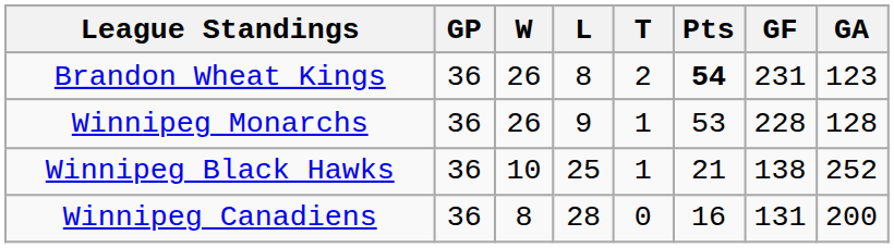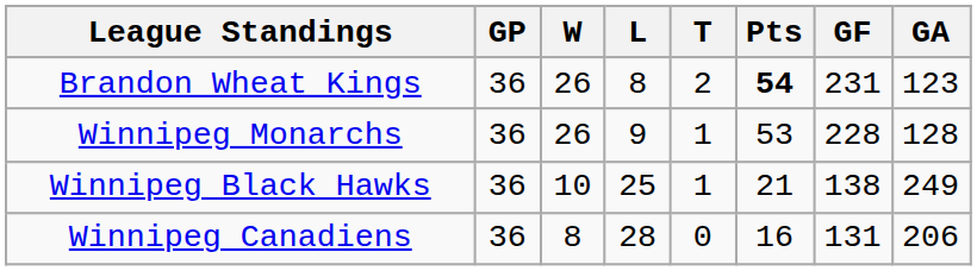 <table class="wikitable" style="text-align:center">
 <tr>
 <th width="45%">League Standings</th>
 <th width="6.25%">GP</th>
 <th width="6.25%">W</th>
 <th width="6.25%">L</th>
 <th width="6.25%">T</th>
 <th width="7.5%">Pts</th>
 <th width="7.5%">GF</th>
 <th width="7.5%">GA</th>
 </tr>
 <tr>
 <td><a href='#'>Brandon Wheat Kings</a></td>
 <td>36</td>
 <td>26</td>
 <td>8</td>
 <td>2</td>
 <td><strong>54</strong></td>
 <td>231</td>
 <td>123</td>
 </tr>
 <tr>
 <td><a href='#'>Winnipeg Monarchs</a></td>
 <td>36</td>
 <td>26</td>
 <td>9</td>
 <td>1</td>
 <td>53</td>
 <td>228</td>
 <td>128</td>
 </tr>
 <tr>
 <td><a href='#'>Winnipeg Black Hawks</a></td>
 <td>36</td>
 <td>10</td>
 <td>25</td>
 <td>1</td>
 <td>21</td>
 <td>138</td>
-<td>252</td>
+<td>249</td>
 </tr>
 <tr>
 <td><a href='#'>Winnipeg Canadiens</a></td>
 <td>36</td>
 <td>8</td>
 <td>28</td>
 <td>0</td>
 <td>16</td>
 <td>131</td>
-<td>200</td>
+<td>206</td>
 </tr>
 </table>
